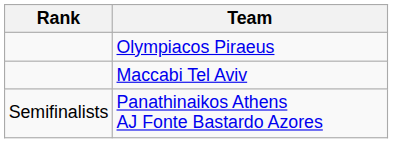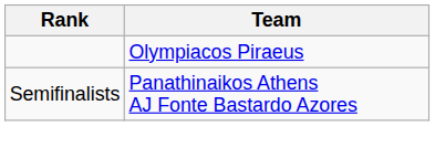 <table class="wikitable" style="text-align:center">
 <tr>
 <th width=40>Rank</th>
 <th width=240>Team</th>
 </tr>
 <tr>
 <td></td>
 <td align=left> <a href='#'>Olympiacos Piraeus</a></td>
 </tr>
 <tr>
-<td></td>
-<td align=left> <a href='#'>Maccabi Tel Aviv</a></td>
-</tr>
-<tr>
 <td>Semifinalists</td>
 <td align=left> <a href='#'>Panathinaikos Athens</a><br> <a href='#'>AJ Fonte Bastardo Azores</a></td>
 </tr>
 </table>
